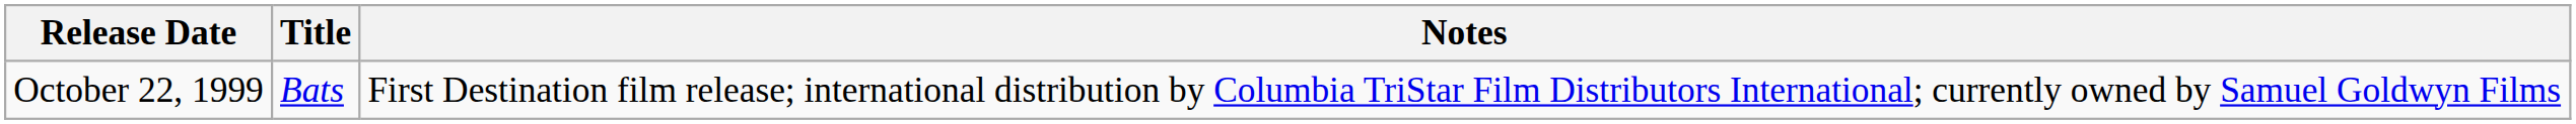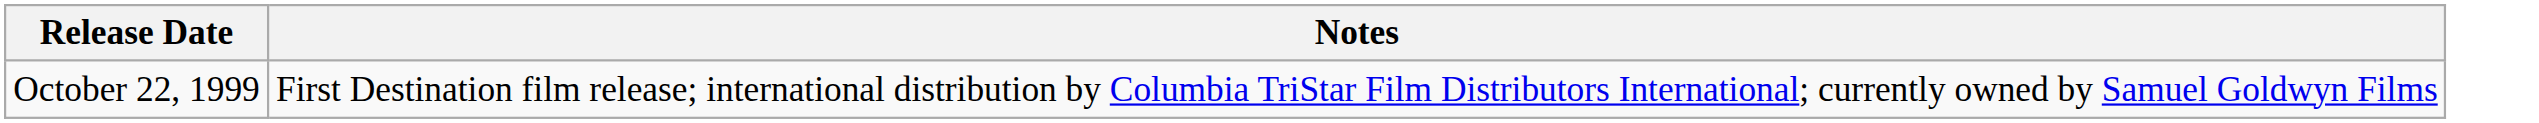 <table class="wikitable sortable">
 <tr>
 <th>Release Date</th>
-<th>Title</th>
 <th>Notes</th>
 </tr>
 <tr>
 <td style="text-align:right;">October 22, 1999</td>
-<td><em><a href='#'>Bats</a></em></td>
 <td>First Destination film release; international distribution by <a href='#'>Columbia TriStar Film Distributors International</a>; currently owned by <a href='#'>Samuel Goldwyn Films</a></td>
 </tr>
 </table>
